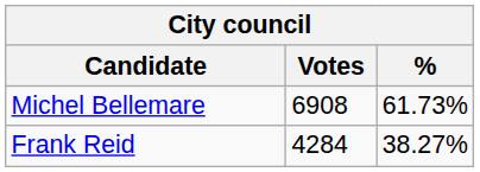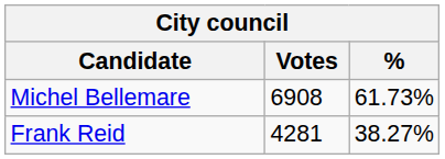 <table class="wikitable">
 <tr>
 <th colspan="3">City council</th>
 </tr>
 <tr>
 <th style="width: 170px">Candidate</th>
 <th style="width: 50px">Votes</th>
 <th style="width: 40px">%</th>
 </tr>
 <tr>
 <td><a href='#'>Michel Bellemare</a></td>
 <td>6908</td>
 <td>61.73%</td>
 </tr>
 <tr>
 <td><a href='#'>Frank Reid</a></td>
-<td>4284</td>
+<td>4281</td>
 <td>38.27%</td>
 </tr>
 </table>
